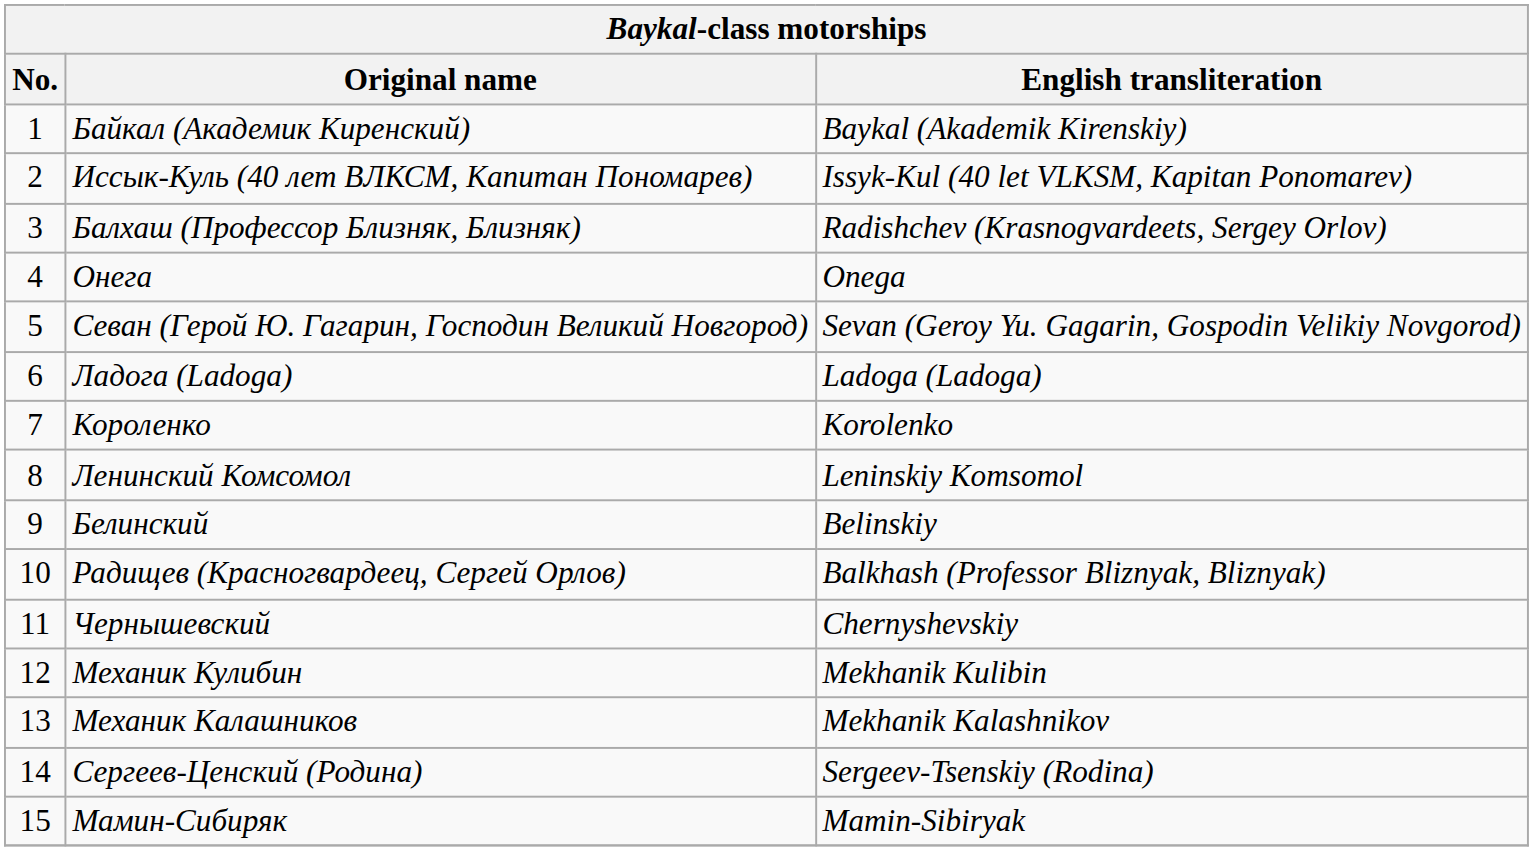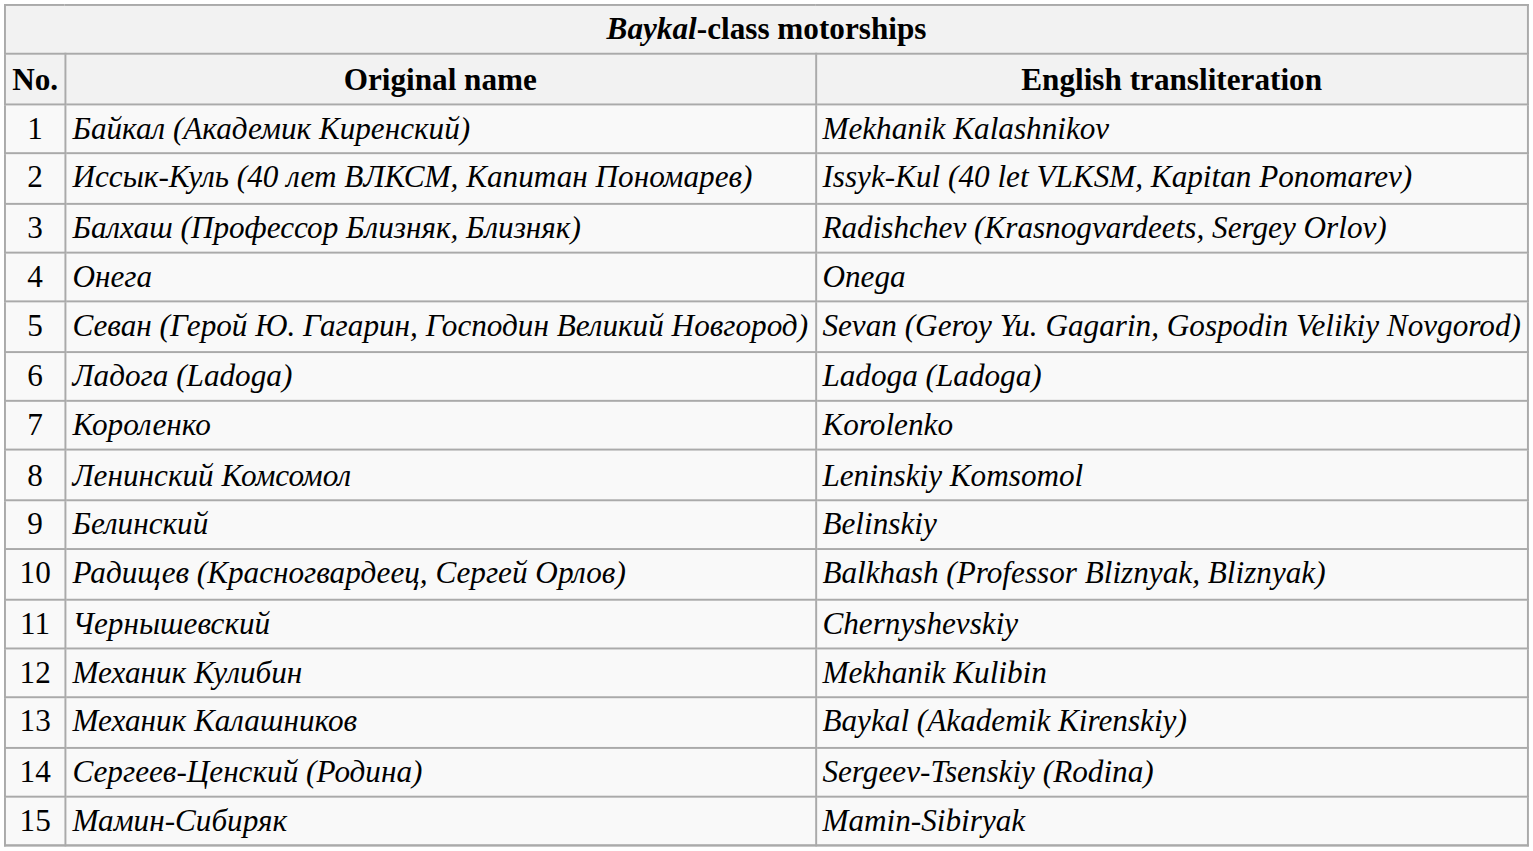 <table class="wikitable" style="text-align:center">
 <tr>
 <th colspan="3" style="text-align:center"><em>Baykal</em>-class motorships</th>
 </tr>
 <tr>
 <th>No.</th>
 <th align=Left>Original name</th>
 <th align=Left>English transliteration</th>
 </tr>
 <tr>
 <td>1</td>
 <td align=Left><em>Байкал (Академик Киренский)</em></td>
-<td align=Left><em>Baykal (Akademik Kirenskiy)</em></td>
+<td align=Left><em>Mekhanik Kalashnikov</em></td>
 </tr>
 <tr>
 <td>2</td>
 <td align=Left><em>Иссык-Куль (40 лет ВЛКСМ, Капитан Пономарев)</em></td>
 <td align=Left><em>Issyk-Kul (40 let VLKSM, Kapitan Ponomarev)</em></td>
 </tr>
 <tr>
 <td>3</td>
 <td align=Left><em>Балхаш (Профессор Близняк, Близняк)</em></td>
 <td align=Left><em>Radishchev (Krasnogvardeets, Sergey Orlov)</em></td>
 </tr>
 <tr>
 <td>4</td>
 <td align=Left><em>Онега</em></td>
 <td align=Left><em>Onega</em></td>
 </tr>
 <tr>
 <td>5</td>
 <td align=Left><em>Севан (Герой Ю. Гагарин, Господин Великий Новгород)</em></td>
 <td align=Left><em>Sevan (Geroy Yu. Gagarin, Gospodin Velikiy Novgorod)</em></td>
 </tr>
 <tr>
 <td>6</td>
 <td align=Left><em>Ладога (Ladoga)</em></td>
 <td align=Left><em>Ladoga (Ladoga)</em></td>
 </tr>
 <tr>
 <td>7</td>
 <td align=Left><em>Короленко</em></td>
 <td align=Left><em>Korolenko</em></td>
 </tr>
 <tr>
 <td>8</td>
 <td align=Left><em>Ленинский Комсомол</em></td>
 <td align=Left><em>Leninskiy Komsomol</em></td>
 </tr>
 <tr>
 <td>9</td>
 <td align=Left><em>Белинский</em></td>
 <td align=Left><em>Belinskiy</em></td>
 </tr>
 <tr>
 <td>10</td>
 <td align=Left><em>Радищев (Красногвардеец, Сергей Орлов)</em></td>
 <td align=Left><em>Balkhash (Professor Bliznyak, Bliznyak)</em></td>
 </tr>
 <tr>
 <td>11</td>
 <td align=Left><em>Чернышевский</em></td>
 <td align=Left><em>Chernyshevskiy</em></td>
 </tr>
 <tr>
 <td>12</td>
 <td align=Left><em>Механик Кулибин</em></td>
 <td align=Left><em>Mekhanik Kulibin</em></td>
 </tr>
 <tr>
 <td>13</td>
 <td align=Left><em>Механик Калашников</em></td>
-<td align=Left><em>Mekhanik Kalashnikov</em></td>
+<td align=Left><em>Baykal (Akademik Kirenskiy)</em></td>
 </tr>
 <tr>
 <td>14</td>
 <td align=Left><em>Сергеев-Ценский (Родина)</em></td>
 <td align=Left><em>Sergeev-Tsenskiy (Rodina)</em></td>
 </tr>
 <tr>
 <td>15</td>
 <td align=Left><em>Мамин-Сибиряк</em></td>
 <td align=Left><em>Mamin-Sibiryak</em></td>
 </tr>
 <tr>
 </tr>
 </table>
